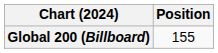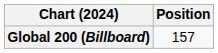 <table class="wikitable sortable plainrowheaders" style="text-align:center">
 <tr>
 <th scope="col">Chart (2024)</th>
 <th scope="col">Position</th>
 </tr>
 <tr>
 <th scope="row">Global 200 (<em>Billboard</em>)</th>
-<td>155</td>
+<td>157</td>
 </tr>
 </table>
